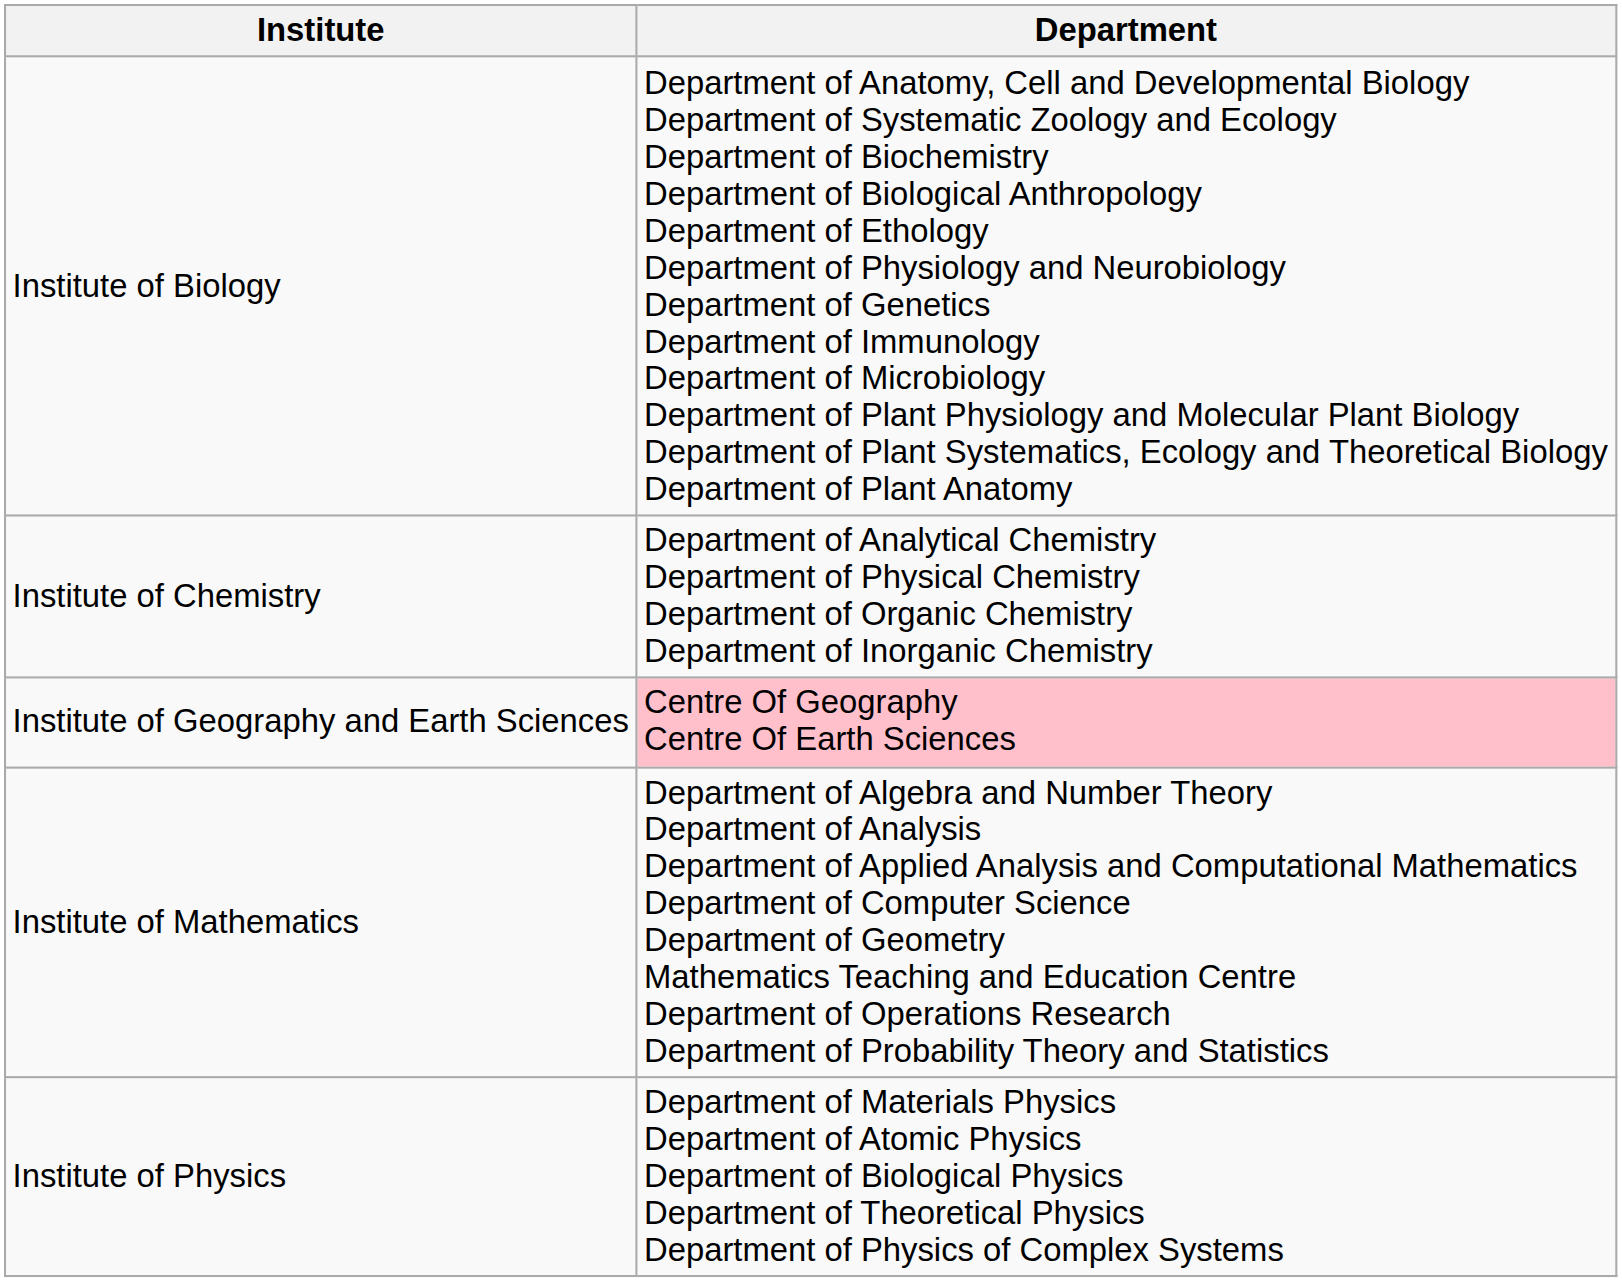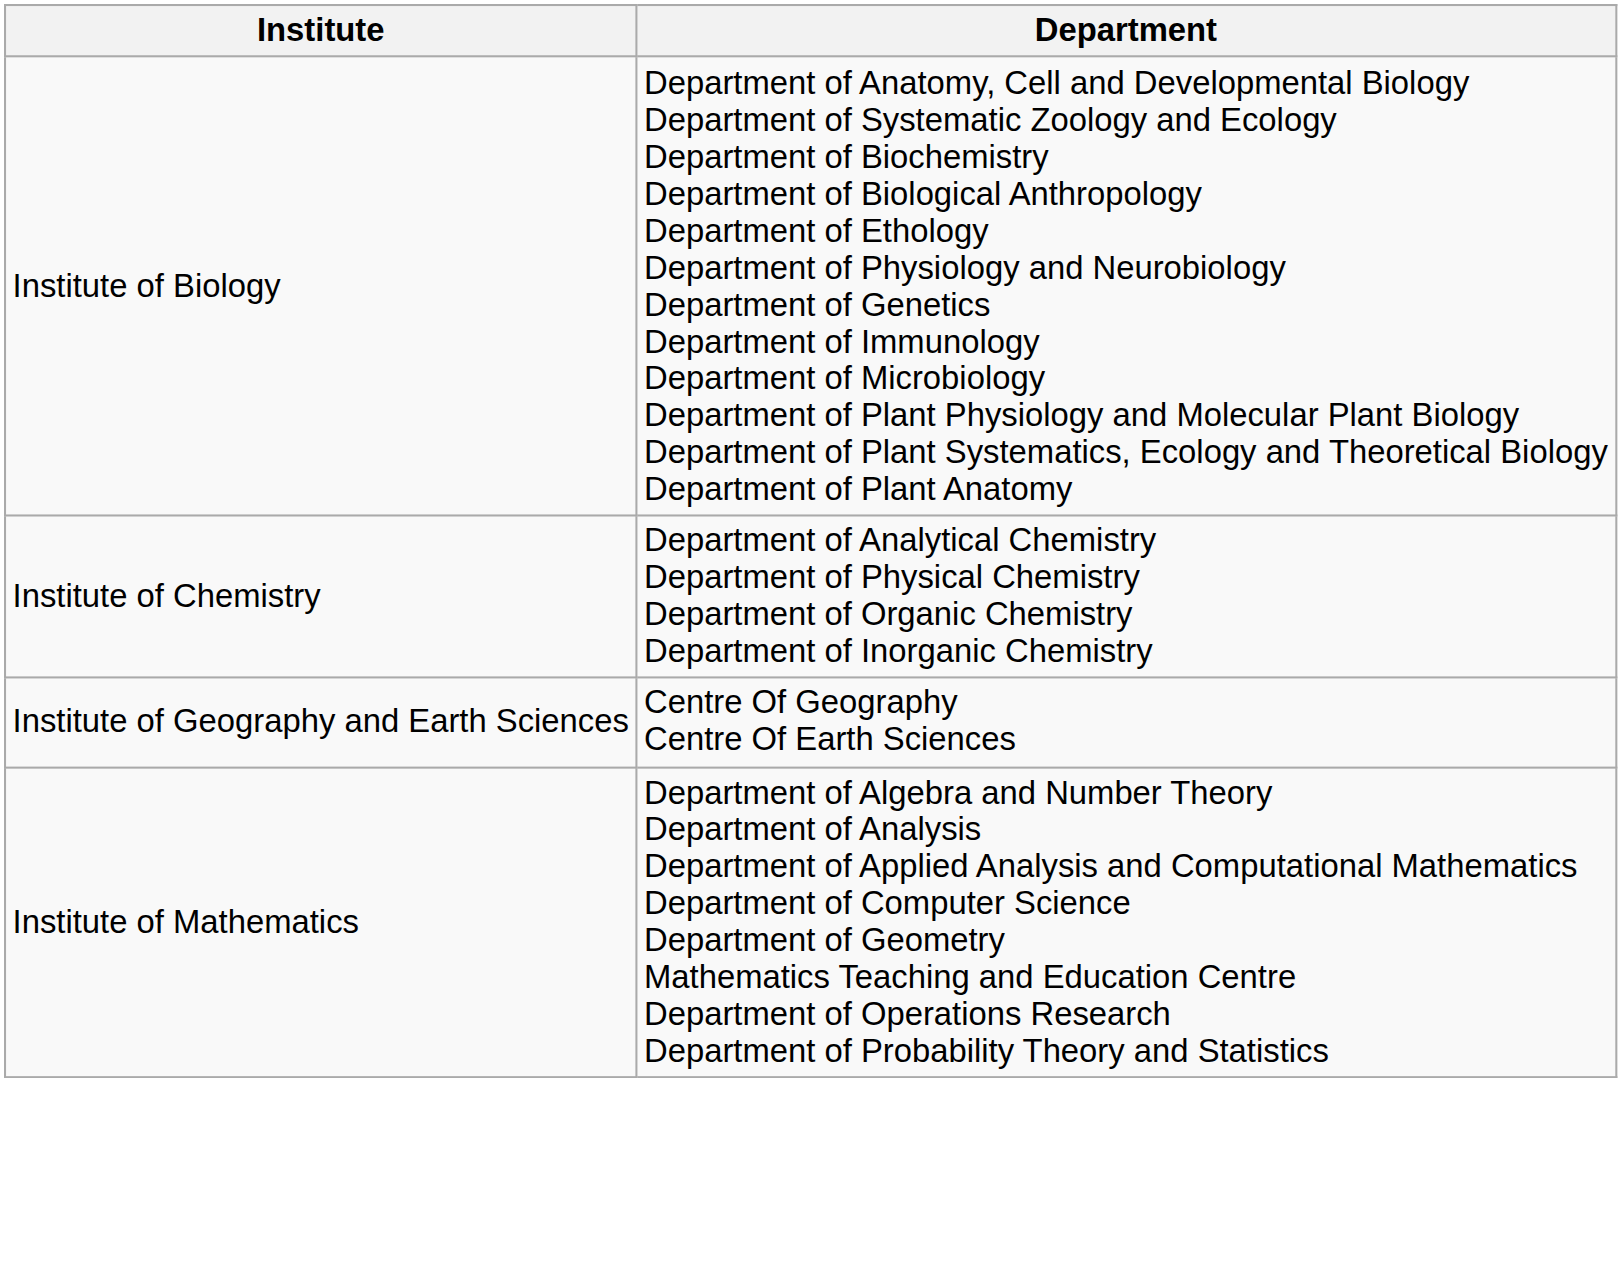 <table class="wikitable">
 <tr>
 <th>Institute</th>
 <th>Department</th>
 </tr>
 <tr>
 <td>Institute of Biology</td>
 <td>Department of Anatomy, Cell and Developmental Biology<br>Department of Systematic Zoology and Ecology<br>Department of Biochemistry<br>Department of Biological Anthropology<br>Department of Ethology<br>Department of Physiology and Neurobiology<br>Department of Genetics<br>Department of Immunology<br>Department of Microbiology<br>Department of Plant Physiology and Molecular Plant Biology<br>Department of Plant Systematics, Ecology and Theoretical Biology<br>Department of Plant Anatomy</td>
 </tr>
 <tr>
 <td>Institute of Chemistry</td>
 <td>Department of Analytical Chemistry<br>Department of Physical Chemistry<br>Department of Organic Chemistry<br>Department of Inorganic Chemistry</td>
 </tr>
 <tr>
 <td>Institute of Geography and Earth Sciences</td>
-<td style="background: pink;">Centre Of Geography<br>Centre Of Earth Sciences</td>
+<td>Centre Of Geography<br>Centre Of Earth Sciences</td>
 </tr>
 <tr>
 <td>Institute of Mathematics</td>
 <td>Department of Algebra and Number Theory<br>Department of Analysis<br>Department of Applied Analysis and Computational Mathematics<br>Department of Computer Science<br>Department of Geometry<br>Mathematics Teaching and Education Centre<br>Department of Operations Research<br>Department of Probability Theory and Statistics</td>
 </tr>
-<tr>
-<td>Institute of Physics</td>
-<td>Department of Materials Physics<br>Department of Atomic Physics<br>Department of Biological Physics<br>Department of Theoretical Physics<br>Department of Physics of Complex Systems</td>
-</tr>
 </table>
